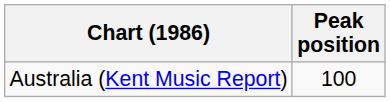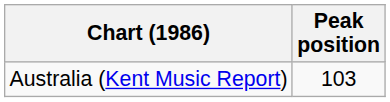 <table class="wikitable">
 <tr>
 <th align="left">Chart (1986)</th>
 <th align="left">Peak<br>position</th>
 </tr>
 <tr>
 <td align="left">Australia (<a href='#'>Kent Music Report</a>)</td>
-<td style="text-align:center;">100</td>
+<td style="text-align:center;">103</td>
 </tr>
 </table>
